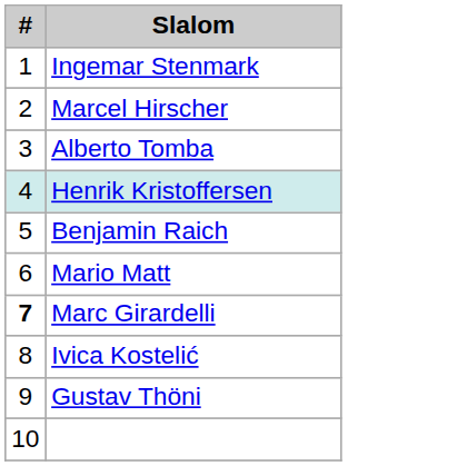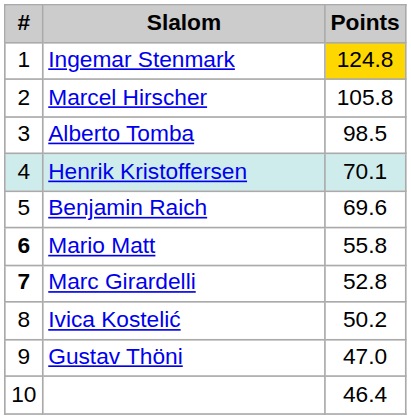 <table class="wikitable plainrowheaders" style="background:#fff; font-size:86%; line-height:16px; border:grey solid 1px; border-collapse:collapse">
 <tr>
 <th style="background-color: #ccc;" width="10">#</th>
 <th style="background-color: #ccc;" width="155">Slalom</th>
+<th style="background:#ccc; width:20%">Points</th>
 </tr>
 <tr>
 <td align=center>1</td>
 <td> <a href='#'>Ingemar Stenmark</a></td>
+<td bgcolor=gold align=center>124.8</td>
 </tr>
 <tr>
 <td align=center>2</td>
 <td> <a href='#'>Marcel Hirscher</a></td>
+<td align=center>105.8</td>
 </tr>
 <tr>
 <td align=center>3</td>
 <td> <a href='#'>Alberto Tomba</a></td>
+<td align=center>98.5</td>
 </tr>
 <tr style="background:#CFECEC">
 <td align=center>4</td>
 <td> <a href='#'>Henrik Kristoffersen</a></td>
+<td align=center>70.1</td>
 </tr>
 <tr>
 <td align=center>5</td>
 <td> <a href='#'>Benjamin Raich</a></td>
+<td align=center>69.6</td>
 </tr>
 <tr>
-<td align=center>6</td>
+<td align=center><strong>6</strong></td>
 <td> <a href='#'>Mario Matt</a></td>
+<td align=center>55.8</td>
 </tr>
 <tr>
 <td align=center><strong>7</strong></td>
 <td> <a href='#'>Marc Girardelli</a></td>
+<td align=center>52.8</td>
 </tr>
 <tr>
 <td align=center>8</td>
 <td> <a href='#'>Ivica Kostelić</a></td>
+<td align=center>50.2</td>
 </tr>
 <tr>
 <td align=center>9</td>
 <td> <a href='#'>Gustav Thöni</a></td>
+<td align=center>47.0</td>
 </tr>
 <tr>
 <td align=center>10</td>
 <td></td>
+<td align=center>46.4</td>
 </tr>
 </table>
